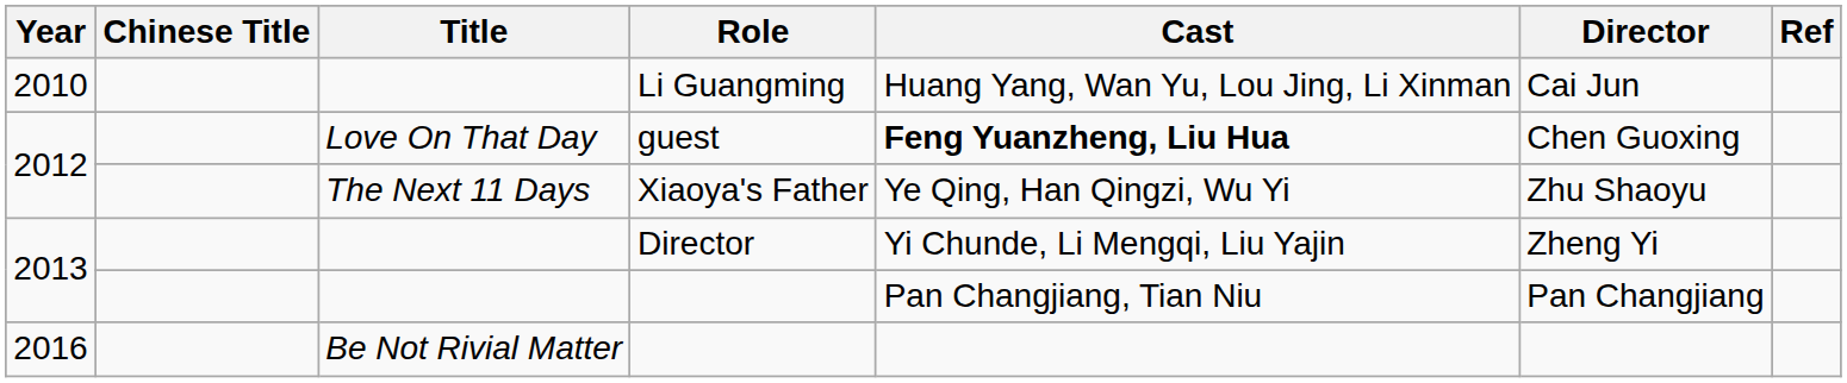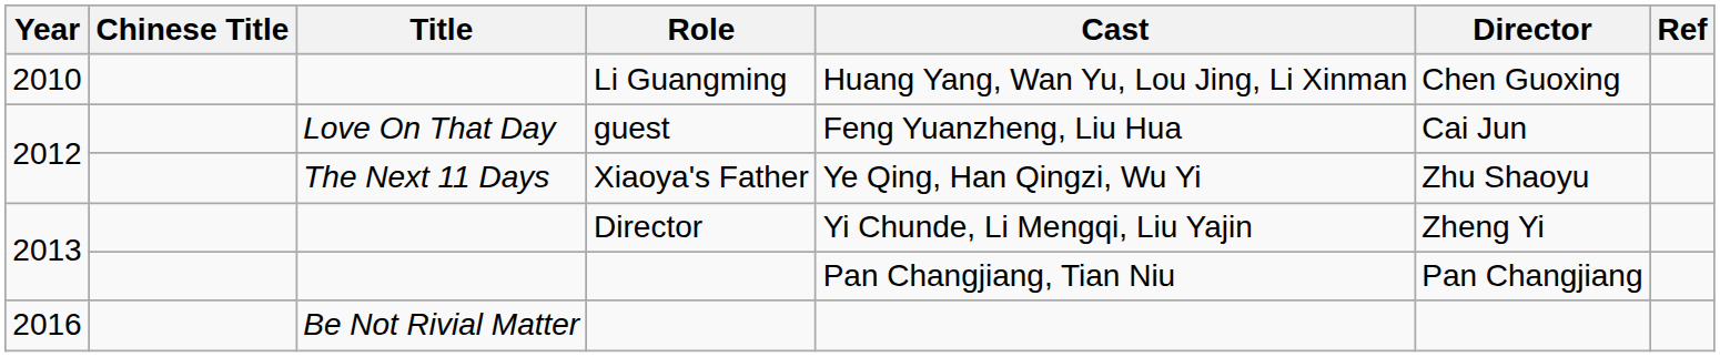 <table class="wikitable">
 <tr>
 <th>Year</th>
 <th>Chinese Title</th>
 <th>Title</th>
 <th>Role</th>
 <th>Cast</th>
 <th>Director</th>
 <th>Ref</th>
 </tr>
 <tr>
 <td>2010</td>
 <td></td>
 <td></td>
 <td>Li Guangming</td>
 <td>Huang Yang, Wan Yu, Lou Jing, Li Xinman</td>
-<td>Cai Jun</td>
+<td>Chen Guoxing</td>
 <td></td>
 </tr>
 <tr>
 <td rowspan="2">2012</td>
 <td></td>
 <td><em>Love On That Day</em></td>
 <td>guest</td>
-<td><strong>Feng Yuanzheng, Liu Hua</strong></td>
-<td>Chen Guoxing</td>
+<td>Feng Yuanzheng, Liu Hua</td>
+<td>Cai Jun</td>
 <td></td>
 </tr>
 <tr>
 <td></td>
 <td><em>The Next 11 Days</em></td>
 <td>Xiaoya's Father</td>
 <td>Ye Qing, Han Qingzi, Wu Yi</td>
 <td>Zhu Shaoyu</td>
 <td></td>
 </tr>
 <tr>
 <td rowspan="2">2013</td>
 <td></td>
 <td></td>
 <td>Director</td>
 <td>Yi Chunde, Li Mengqi, Liu Yajin</td>
 <td>Zheng Yi</td>
 <td></td>
 </tr>
 <tr>
 <td></td>
 <td></td>
 <td></td>
 <td>Pan Changjiang, Tian Niu</td>
 <td>Pan Changjiang</td>
 <td></td>
 </tr>
 <tr>
 <td>2016</td>
 <td></td>
 <td><em>Be Not Rivial Matter</em></td>
 <td></td>
 <td></td>
 <td></td>
 </tr>
 </table>
